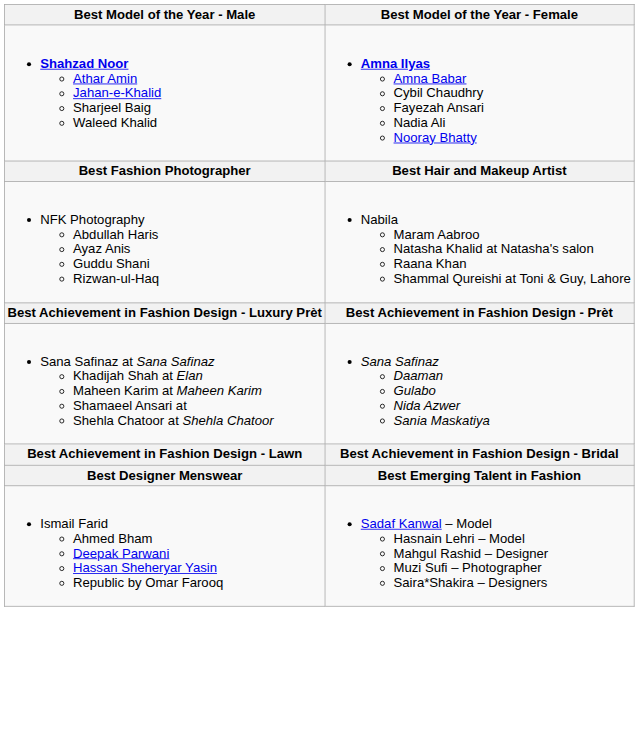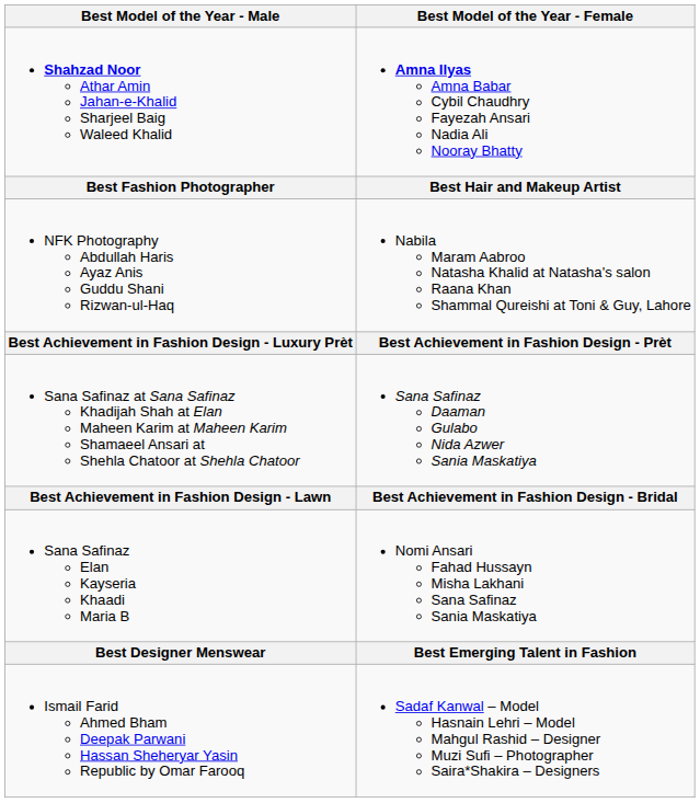 <table class=wikitable style="width=100%">
 <tr>
 <th style="width=50%">Best Model of the Year - Male</th>
 <th style="width=50%">Best Model of the Year - Female</th>
 </tr>
 <tr>
 <td valign="top"><br><ul><li><strong><a href='#'>Shahzad Noor</a></strong><ul><li><a href='#'>Athar Amin</a></li><li><a href='#'>Jahan-e-Khalid</a></li><li>Sharjeel Baig</li><li>Waleed Khalid</li></ul></li></ul></td>
 <td valign="top"><br><ul><li><strong><a href='#'>Amna Ilyas</a></strong><ul><li><a href='#'>Amna Babar</a></li><li>Cybil Chaudhry</li><li>Fayezah Ansari</li><li>Nadia Ali</li><li><a href='#'>Nooray Bhatty</a></li></ul></li></ul></td>
 </tr>
 <tr>
 <th style="width=50%">Best Fashion Photographer</th>
 <th style="width=50%">Best Hair and Makeup Artist</th>
 </tr>
 <tr>
 <td valign="top"><br><ul><li>NFK Photography<ul><li>Abdullah Haris</li><li>Ayaz Anis</li><li>Guddu Shani</li><li>Rizwan-ul-Haq</li></ul></li></ul></td>
 <td valign="top"><br><ul><li>Nabila<ul><li>Maram Aabroo</li><li>Natasha Khalid at Natasha's salon</li><li>Raana Khan</li><li>Shammal Qureishi at Toni & Guy, Lahore</li></ul></li></ul></td>
 </tr>
 <tr>
 <th style="width=50%">Best Achievement in Fashion Design - Luxury Prèt</th>
 <th style="width=50%">Best Achievement in Fashion Design - Prèt</th>
 </tr>
 <tr>
 <td valign="top"><br><ul><li>Sana Safinaz at <em>Sana Safinaz</em><ul><li>Khadijah Shah at <em>Elan</em></li><li>Maheen Karim at <em>Maheen Karim</em></li><li>Shamaeel Ansari at <em></em></li><li>Shehla Chatoor at <em>Shehla Chatoor</em></li></ul></li></ul></td>
 <td valign="top"><br><ul><li><em>Sana Safinaz</em><ul><li><em>Daaman</em></li><li><em>Gulabo</em></li><li><em>Nida Azwer</em></li><li><em>Sania Maskatiya</em></li></ul></li></ul></td>
 </tr>
 <tr>
 <th style="width=50%">Best Achievement in Fashion Design - Lawn</th>
 <th style="width=50%">Best Achievement in Fashion Design - Bridal</th>
 </tr>
 <tr>
+<td valign="top"><br><ul><li>Sana Safinaz<ul><li>Elan</li><li>Kayseria</li><li>Khaadi</li><li>Maria B</li></ul></li></ul></td>
+<td valign="top"><br><ul><li>Nomi Ansari<ul><li>Fahad Hussayn</li><li>Misha Lakhani</li><li>Sana Safinaz</li><li>Sania Maskatiya</li></ul></li></ul></td>
+</tr>
+<tr>
 <th style="width=50%">Best Designer Menswear</th>
 <th style="width=50%">Best Emerging Talent in Fashion</th>
 </tr>
 <tr>
 <td valign="top"><br><ul><li>Ismail Farid<ul><li>Ahmed Bham</li><li><a href='#'>Deepak Parwani</a></li><li><a href='#'>Hassan Sheheryar Yasin</a></li><li>Republic by Omar Farooq</li></ul></li></ul></td>
 <td valign="top"><br><ul><li><a href='#'>Sadaf Kanwal</a> – Model<ul><li>Hasnain Lehri – Model</li><li>Mahgul Rashid – Designer</li><li>Muzi Sufi – Photographer</li><li>Saira*Shakira – Designers</li></ul></li></ul></td>
 </tr>
 </table>
